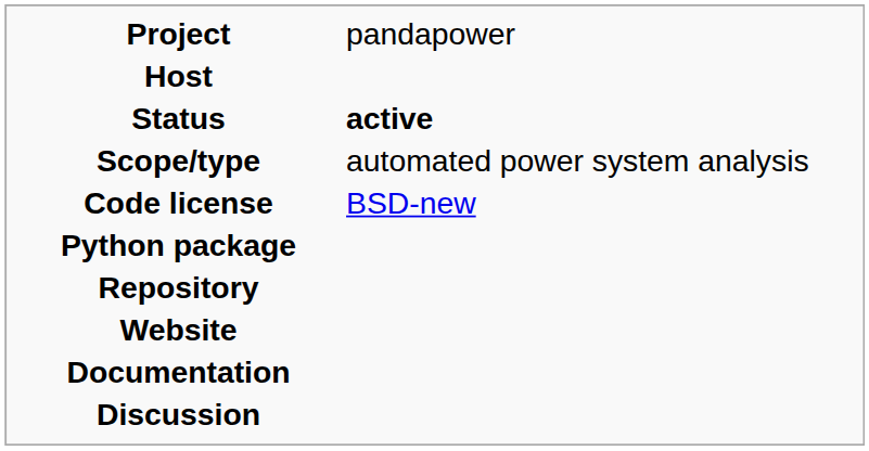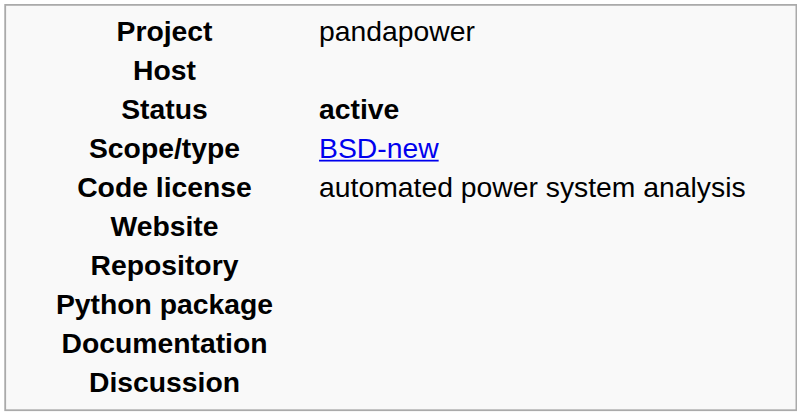 <table class="infobox" style="width: 28em">
 <tr>
 <th style="width: 35%">Project</th>
 <td style="width: 55%">pandapower</td>
 </tr>
 <tr>
 <th>Host</th>
 <td></td>
 </tr>
 <tr>
 <th>Status</th>
 <td><strong>active</strong></td>
 </tr>
 <tr>
 <th>Scope/type</th>
+<td><a href='#'>BSD-new</a></td>
+</tr>
+<tr>
+<th>Code license</th>
 <td>automated power system analysis</td>
 </tr>
 <tr>
-<th>Code license</th>
-<td><a href='#'>BSD-new</a></td>
-</tr>
-<tr>
-<th>Python package</th>
+<th>Website</th>
 <td></td>
 </tr>
 <tr>
 <th>Repository</th>
 <td></td>
 </tr>
 <tr>
-<th>Website</th>
+<th>Python package</th>
 <td></td>
 </tr>
 <tr>
 <th>Documentation</th>
 <td></td>
 </tr>
 <tr>
 <th>Discussion</th>
 <td></td>
 </tr>
 </table>
